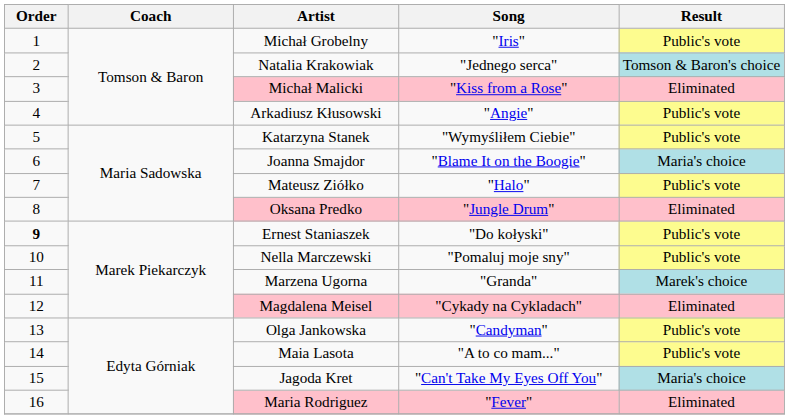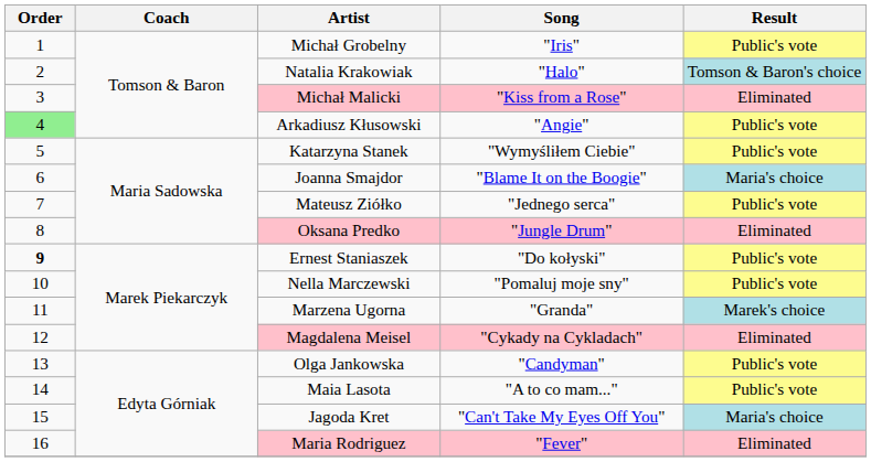 <table class="wikitable" style="text-align:center; width:65%;">
 <tr>
 <th scope="col" width="05%">Order</th>
 <th scope="col" width="15%">Coach</th>
 <th scope="col" width="15%">Artist</th>
 <th scope="col" width="20%">Song</th>
 <th scope="col" width="15%">Result</th>
 </tr>
 <tr>
 <td scope="row">1</td>
 <td rowspan="4">Tomson & Baron</td>
 <td>Michał Grobelny</td>
 <td>"<a href='#'>Iris</a>"</td>
 <td style="background:#fdfc8f;">Public's vote</td>
 </tr>
 <tr>
 <td scope="row">2</td>
 <td>Natalia Krakowiak</td>
-<td>"Jednego serca"</td>
+<td>"<a href='#'>Halo</a>"</td>
 <td style="background:#B0E0E6;">Tomson & Baron's choice</td>
 </tr>
 <tr>
 <td scope="row">3</td>
 <td style="background:pink;">Michał Malicki</td>
 <td style="background:pink;">"<a href='#'>Kiss from a Rose</a>"</td>
 <td style="background:pink;">Eliminated</td>
 </tr>
 <tr>
-<td scope="row">4</td>
+<td scope="row" style="background: lightgreen;">4</td>
 <td>Arkadiusz Kłusowski</td>
 <td>"<a href='#'>Angie</a>"</td>
 <td style="background:#fdfc8f;">Public's vote</td>
 </tr>
 <tr>
 <td scope="row">5</td>
 <td rowspan="4">Maria Sadowska</td>
 <td>Katarzyna Stanek</td>
 <td>"Wymyśliłem Ciebie"</td>
 <td style="background:#fdfc8f;">Public's vote</td>
 </tr>
 <tr>
 <td scope="row">6</td>
 <td>Joanna Smajdor</td>
 <td>"<a href='#'>Blame It on the Boogie</a>"</td>
 <td style="background:#B0E0E6;">Maria's choice</td>
 </tr>
 <tr>
 <td scope="row">7</td>
 <td>Mateusz Ziółko</td>
-<td>"<a href='#'>Halo</a>"</td>
+<td>"Jednego serca"</td>
 <td style="background:#fdfc8f;">Public's vote</td>
 </tr>
 <tr>
 <td scope="row">8</td>
 <td style="background:pink;">Oksana Predko</td>
 <td style="background:pink;">"<a href='#'>Jungle Drum</a>"</td>
 <td style="background:pink;">Eliminated</td>
 </tr>
 <tr>
 <td scope="row"><strong>9</strong></td>
 <td rowspan="4">Marek Piekarczyk</td>
 <td>Ernest Staniaszek</td>
 <td>"Do kołyski"</td>
 <td style="background:#fdfc8f;">Public's vote</td>
 </tr>
 <tr>
 <td scope="row">10</td>
 <td>Nella Marczewski</td>
 <td>"Pomaluj moje sny"</td>
 <td style="background:#fdfc8f;">Public's vote</td>
 </tr>
 <tr>
 <td scope="row">11</td>
 <td>Marzena Ugorna</td>
 <td>"Granda"</td>
 <td style="background:#B0E0E6;">Marek's choice</td>
 </tr>
 <tr>
 <td scope="row">12</td>
 <td style="background:pink;">Magdalena Meisel</td>
 <td style="background:pink;">"Cykady na Cykladach"</td>
 <td style="background:pink;">Eliminated</td>
 </tr>
 <tr>
 <td scope="row">13</td>
 <td rowspan="4">Edyta Górniak</td>
 <td>Olga Jankowska</td>
 <td>"<a href='#'>Candyman</a>"</td>
 <td style="background:#fdfc8f;">Public's vote</td>
 </tr>
 <tr>
 <td scope="row">14</td>
 <td>Maia Lasota</td>
 <td>"A to co mam..."</td>
 <td style="background:#fdfc8f;">Public's vote</td>
 </tr>
 <tr>
 <td scope="row">15</td>
 <td>Jagoda Kret</td>
 <td>"<a href='#'>Can't Take My Eyes Off You</a>"</td>
 <td style="background:#B0E0E6;">Maria's choice</td>
 </tr>
 <tr>
 <td scope="row">16</td>
 <td style="background:pink;">Maria Rodriguez</td>
 <td style="background:pink;">"<a href='#'>Fever</a>"</td>
 <td style="background:pink;">Eliminated</td>
 </tr>
 <tr>
 </tr>
 </table>
